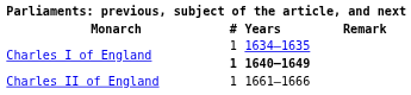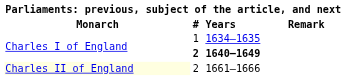 <table>
 <tr>
 <th colspan=4>Parliaments: previous, subject of the article, and next</th>
 </tr>
 <tr>
 <th>Monarch</th>
 <th align=left>#</th>
 <th align=left>Years</th>
 <th align=left>Remark</th>
 </tr>
 <tr>
 <td rowspan=2><a href='#'>Charles I of England</a></td>
 <td>1</td>
 <td><a href='#'>1634–1635</a></td>
 </tr>
 <tr>
-<td><strong>1</strong></td>
+<td><strong>2</strong></td>
 <td><strong>1640–1649</strong></td>
 </tr>
 <tr>
-<td><a href='#'>Charles II of England</a></td>
-<td>1</td>
+<td style="background: lightyellow;"><a href='#'>Charles II of England</a></td>
+<td>2</td>
 <td>1661–1666</td>
 </tr>
 </table>
